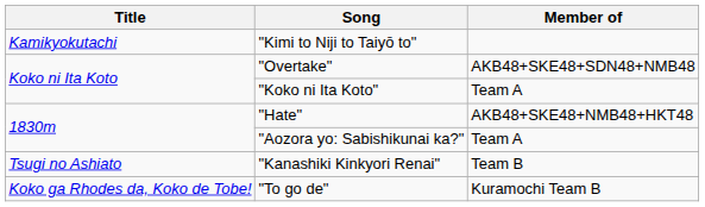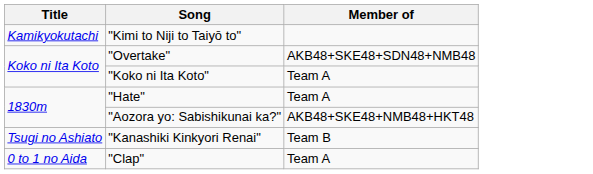 <table class="wikitable">
 <tr>
 <th>Title</th>
 <th>Song</th>
 <th>Member of</th>
 </tr>
 <tr>
 <td><em><a href='#'>Kamikyokutachi</a></em></td>
 <td>"Kimi to Niji to Taiyō to"</td>
 <td></td>
 </tr>
 <tr>
 <td rowspan="2"><em><a href='#'>Koko ni Ita Koto</a></em></td>
 <td>"Overtake"</td>
 <td>AKB48+SKE48+SDN48+NMB48</td>
 </tr>
 <tr>
 <td>"Koko ni Ita Koto"</td>
 <td>Team A</td>
 </tr>
 <tr>
 <td rowspan="2"><em><a href='#'>1830m</a></em></td>
 <td>"Hate"</td>
-<td>AKB48+SKE48+NMB48+HKT48</td>
+<td>Team A</td>
 </tr>
 <tr>
 <td>"Aozora yo: Sabishikunai ka?"</td>
-<td>Team A</td>
+<td>AKB48+SKE48+NMB48+HKT48</td>
 </tr>
 <tr>
 <td><em><a href='#'>Tsugi no Ashiato</a></em></td>
 <td>"Kanashiki Kinkyori Renai"</td>
 <td>Team B</td>
 </tr>
 <tr>
-<td><em><a href='#'>Koko ga Rhodes da, Koko de Tobe!</a></em></td>
-<td>"To go de"</td>
-<td>Kuramochi Team B</td>
+<td><em><a href='#'>0 to 1 no Aida</a></em></td>
+<td>"Clap"</td>
+<td>Team A</td>
 </tr>
 </table>
